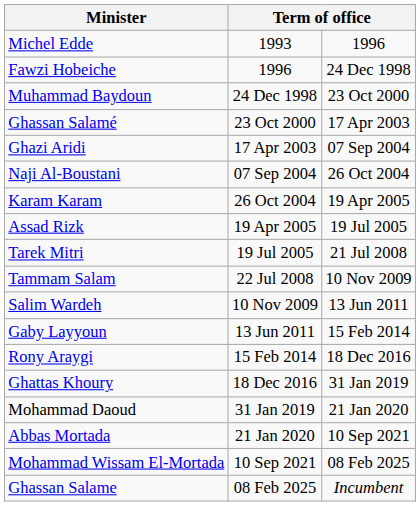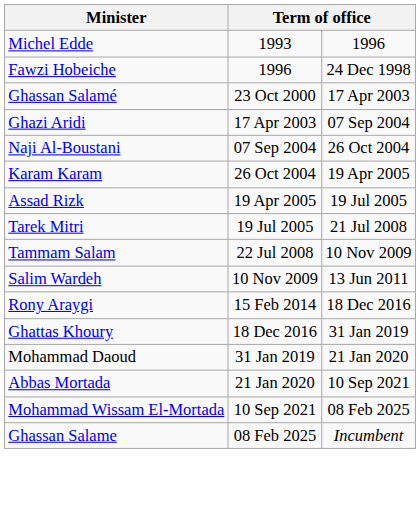 <table class="wikitable">
 <tr>
 <th>Minister</th>
 <th colspan=2>Term of office</th>
 </tr>
 <tr>
 <td><a href='#'>Michel Edde</a></td>
 <td style="text-align:center;">1993</td>
 <td style="text-align:center;">1996</td>
 </tr>
 <tr>
 <td><a href='#'>Fawzi Hobeiche</a></td>
 <td style="text-align:center;">1996</td>
 <td style="text-align:center;">24 Dec 1998</td>
-</tr>
-<tr>
-<td><a href='#'>Muhammad Baydoun</a></td>
-<td style="text-align:center;">24 Dec 1998</td>
-<td style="text-align:center;">23 Oct 2000</td>
 </tr>
 <tr>
 <td><a href='#'>Ghassan Salamé</a></td>
 <td style="text-align:center;">23 Oct 2000</td>
 <td style="text-align:center;">17 Apr 2003</td>
 </tr>
 <tr>
 <td><a href='#'>Ghazi Aridi</a></td>
 <td style="text-align:center;">17 Apr 2003</td>
 <td style="text-align:center;">07 Sep 2004</td>
 </tr>
 <tr>
 <td><a href='#'>Naji Al-Boustani</a></td>
 <td style="text-align:center;">07 Sep 2004</td>
 <td style="text-align:center;">26 Oct 2004</td>
 </tr>
 <tr>
 <td><a href='#'>Karam Karam</a></td>
 <td style="text-align:center;">26 Oct 2004</td>
 <td style="text-align:center;">19 Apr 2005</td>
 </tr>
 <tr>
 <td><a href='#'>Assad Rizk</a></td>
 <td style="text-align:center;">19 Apr 2005</td>
 <td style="text-align:center;">19 Jul 2005</td>
 </tr>
 <tr>
 <td><a href='#'>Tarek Mitri</a></td>
 <td style="text-align:center;">19 Jul 2005</td>
 <td style="text-align:center;">21 Jul 2008</td>
 </tr>
 <tr>
 <td><a href='#'>Tammam Salam</a></td>
 <td style="text-align:center;">22 Jul 2008</td>
 <td style="text-align:center;">10 Nov 2009</td>
 </tr>
 <tr>
 <td><a href='#'>Salim Wardeh</a></td>
 <td style="text-align:center;">10 Nov 2009</td>
 <td style="text-align:center;">13 Jun 2011</td>
 </tr>
 <tr>
-<td><a href='#'>Gaby Layyoun</a></td>
-<td style="text-align:center;">13 Jun 2011</td>
-<td style="text-align:center;">15 Feb 2014</td>
-</tr>
-<tr>
 <td><a href='#'>Rony Araygi</a></td>
 <td style="text-align:center;">15 Feb 2014</td>
 <td style="text-align:center;">18 Dec 2016</td>
 </tr>
 <tr>
 <td><a href='#'>Ghattas Khoury</a></td>
 <td style="text-align:center;">18 Dec 2016</td>
 <td style="text-align:center;">31 Jan 2019</td>
 </tr>
 <tr>
 <td>Mohammad Daoud</td>
 <td style="text-align:center;">31 Jan 2019</td>
 <td style="text-align:center;">21 Jan 2020</td>
 </tr>
 <tr>
 <td><a href='#'>Abbas Mortada</a></td>
 <td style="text-align:center;">21 Jan 2020</td>
 <td style="text-align:center;">10 Sep 2021</td>
 </tr>
 <tr>
 <td><a href='#'>Mohammad Wissam El-Mortada</a></td>
 <td style="text-align:center;">10 Sep 2021</td>
 <td style="text-align:center;">08 Feb 2025</td>
 </tr>
 <tr>
 <td><a href='#'>Ghassan Salame</a></td>
 <td style="text-align:center;">08 Feb 2025</td>
 <td style="text-align:center;"><em>Incumbent</em></td>
 </tr>
 </table>
